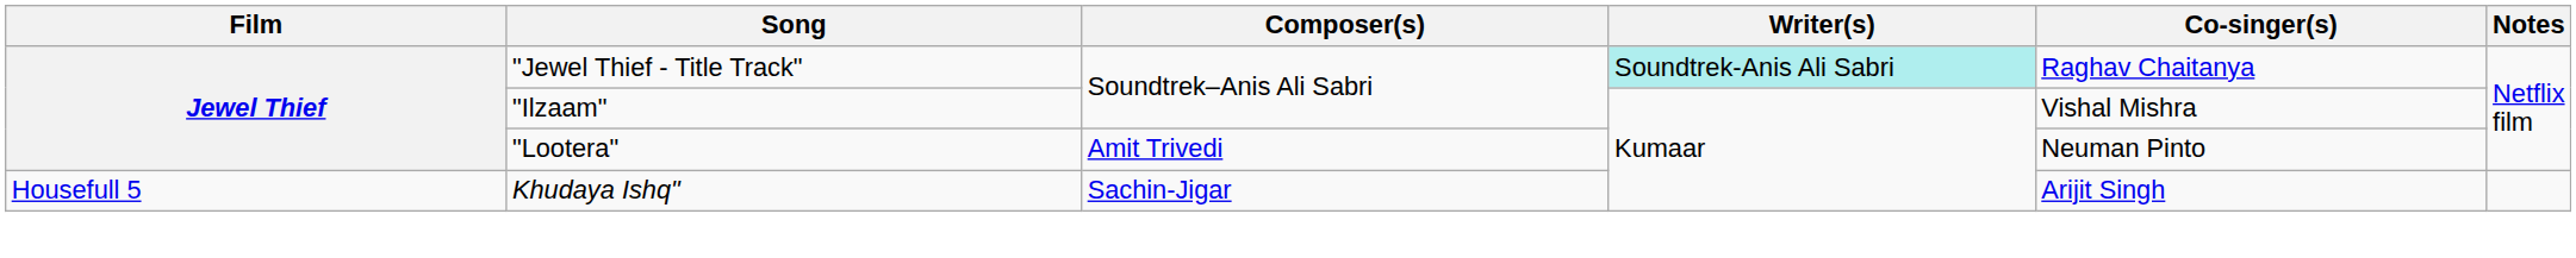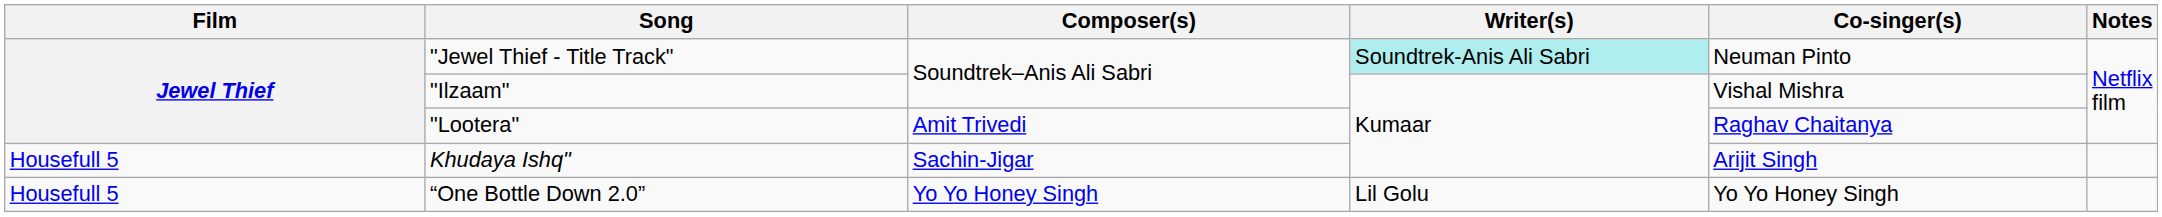 <table class="wikitable plainrowheaders" width="100%" textcolor:#000;">
 <tr>
 <th scope="col" width=20%><strong>Film</strong></th>
 <th scope="col" width=23%><strong>Song</strong></th>
 <th scope="col" width=21%><strong>Composer(s)</strong></th>
 <th scope="col" width=17%><strong>Writer(s)</strong></th>
 <th scope="col" width=18%><strong>Co-singer(s)</strong></th>
 <th>Notes</th>
 </tr>
 <tr>
 <th rowspan=3><em><a href='#'>Jewel Thief</a></em></th>
 <td>"Jewel Thief - Title Track"</td>
 <td rowspan=2>Soundtrek–Anis Ali Sabri</td>
 <td style="background: paleturquoise;">Soundtrek-Anis Ali Sabri</td>
-<td><a href='#'>Raghav Chaitanya</a></td>
+<td>Neuman Pinto</td>
 <td rowspan=3><a href='#'>Netflix</a> film</td>
 </tr>
 <tr>
 <td>"Ilzaam"</td>
 <td rowspan=3>Kumaar</td>
 <td>Vishal Mishra</td>
 </tr>
 <tr>
 <td>"Lootera"</td>
 <td><a href='#'>Amit Trivedi</a></td>
-<td>Neuman Pinto</td>
+<td><a href='#'>Raghav Chaitanya</a></td>
 </tr>
 <tr>
 <td></em><a href='#'>Housefull 5</a><em></td>
 <td><em>Khudaya Ishq"</td>
 <td><a href='#'>Sachin-Jigar</a></td>
 <td><a href='#'>Arijit Singh</a></td>
 <td></td>
 </tr>
+<tr>
+<td></em><a href='#'>Housefull 5</a><em></td>
+<td>“One Bottle Down 2.0”</td>
+<td><a href='#'>Yo Yo Honey Singh</a></td>
+<td>Lil Golu</td>
+<td>Yo Yo Honey Singh</td>
+<td></td>
+</tr>
 </table>
